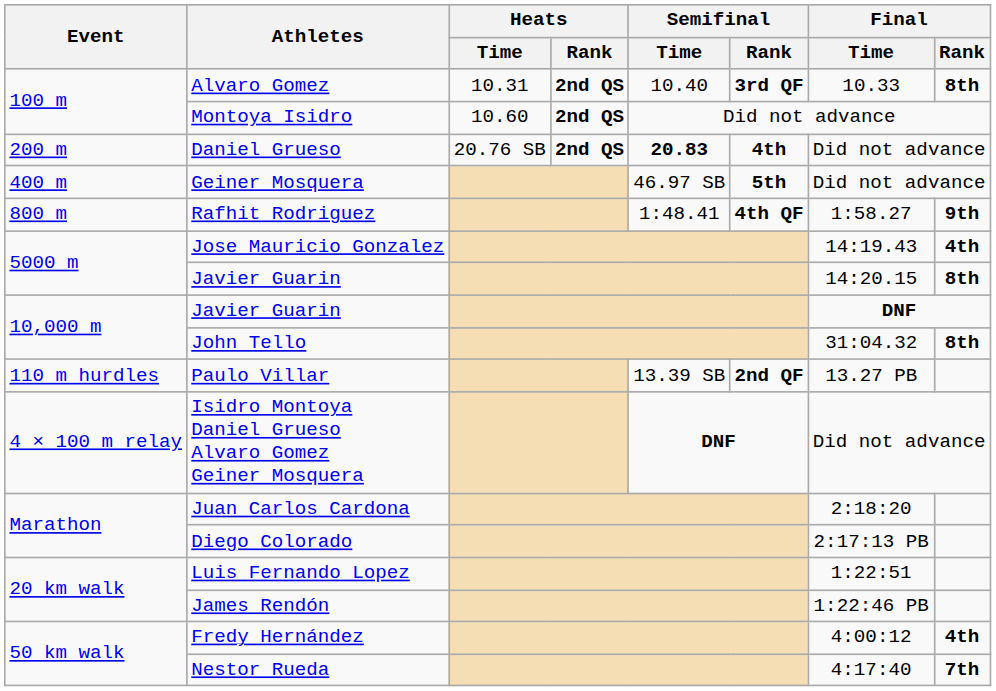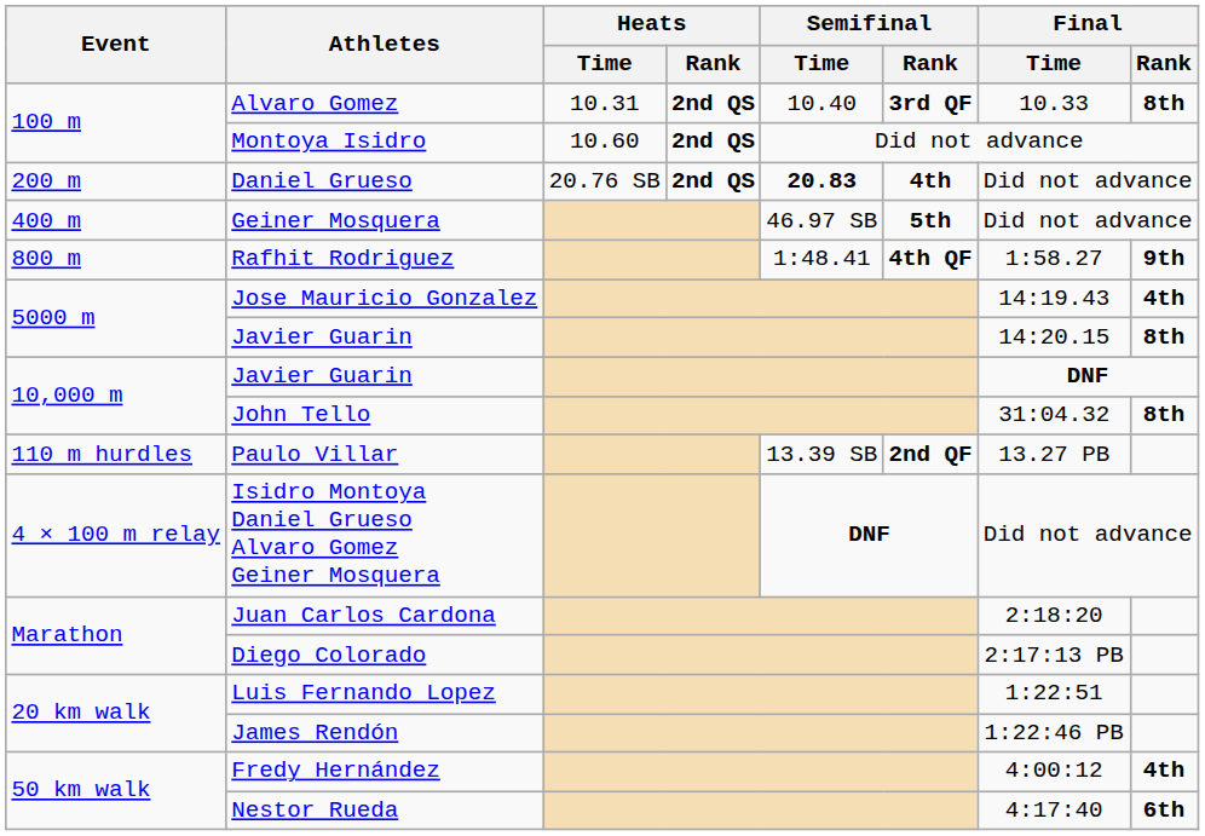 <table class="wikitable" border="1" style="font-size:90%">
 <tr>
 <th rowspan=2>Event</th>
 <th rowspan=2>Athletes</th>
 <th colspan=2>Heats</th>
 <th colspan=2>Semifinal</th>
 <th colspan=2>Final</th>
 </tr>
 <tr>
 <th>Time</th>
 <th>Rank</th>
 <th>Time</th>
 <th>Rank</th>
 <th>Time</th>
 <th>Rank</th>
 </tr>
 <tr>
 <td rowspan=2><a href='#'>100 m</a></td>
 <td><a href='#'>Alvaro Gomez</a></td>
 <td align=center>10.31</td>
 <td align=center><strong>2nd QS</strong></td>
 <td align=center>10.40</td>
 <td align=center><strong>3rd QF</strong></td>
 <td align=center>10.33</td>
 <td align=center><strong>8th</strong></td>
 </tr>
 <tr>
 <td><a href='#'>Montoya Isidro</a></td>
 <td align=center>10.60</td>
 <td align=center><strong>2nd QS</strong></td>
 <td align=center colspan="7">Did not advance</td>
 </tr>
 <tr>
 <td><a href='#'>200 m</a></td>
 <td><a href='#'>Daniel Grueso</a></td>
 <td align=center>20.76 SB</td>
 <td align=center><strong>2nd QS</strong></td>
 <td align=center><strong>20.83</strong></td>
 <td align=center><strong>4th</strong></td>
 <td align=center colspan="7">Did not advance</td>
 </tr>
 <tr>
 <td><a href='#'>400 m</a></td>
 <td><a href='#'>Geiner Mosquera</a></td>
 <td colspan=2 bgcolor=wheat></td>
 <td align=center>46.97 SB</td>
 <td align=center><strong>5th</strong></td>
 <td align=center colspan="7">Did not advance</td>
 </tr>
 <tr>
 <td><a href='#'>800 m</a></td>
 <td><a href='#'>Rafhit Rodriguez</a></td>
 <td colspan=2 bgcolor=wheat></td>
 <td align=center>1:48.41</td>
 <td align=center><strong>4th QF</strong></td>
 <td align=center>1:58.27</td>
 <td align=center><strong>9th</strong></td>
 </tr>
 <tr>
 <td rowspan=2><a href='#'>5000 m</a></td>
 <td><a href='#'>Jose Mauricio Gonzalez</a></td>
 <td colspan=4 bgcolor=wheat></td>
 <td align=center>14:19.43</td>
 <td align=center><strong>4th</strong></td>
 </tr>
 <tr>
 <td><a href='#'>Javier Guarin</a></td>
 <td colspan=4 bgcolor=wheat></td>
 <td align=center>14:20.15</td>
 <td align=center><strong>8th</strong></td>
 </tr>
 <tr>
 <td rowspan=2><a href='#'>10,000 m</a></td>
 <td><a href='#'>Javier Guarin</a></td>
 <td bgcolor=wheat colspan="4"></td>
 <td align=center colspan="7"><strong>DNF</strong></td>
 </tr>
 <tr>
 <td><a href='#'>John Tello</a></td>
 <td bgcolor=wheat colspan="4"></td>
 <td align=center>31:04.32</td>
 <td align=center><strong>8th</strong></td>
 </tr>
 <tr>
 <td><a href='#'>110 m hurdles</a></td>
 <td><a href='#'>Paulo Villar</a></td>
 <td align=center colspan=2 bgcolor=wheat></td>
 <td align=center>13.39 SB</td>
 <td align=center><strong>2nd QF</strong></td>
 <td align=center>13.27 PB</td>
 <td align=center></td>
 </tr>
 <tr>
 <td><a href='#'>4 × 100 m relay</a></td>
 <td><a href='#'>Isidro Montoya</a><br><a href='#'>Daniel Grueso</a><br><a href='#'>Alvaro Gomez</a><br><a href='#'>Geiner Mosquera</a></td>
 <td align=center colspan=2 bgcolor=wheat></td>
 <td align=center colspan=2><strong>DNF</strong></td>
 <td align=center colspan="7">Did not advance</td>
 </tr>
 <tr>
 <td rowspan=2><a href='#'>Marathon</a></td>
 <td><a href='#'>Juan Carlos Cardona</a></td>
 <td align=center colspan=4 bgcolor=wheat></td>
 <td align=center>2:18:20</td>
 <td align=center></td>
 </tr>
 <tr>
 <td><a href='#'>Diego Colorado</a></td>
 <td align=center colspan=4 bgcolor=wheat></td>
 <td align=center>2:17:13 PB</td>
 <td align=center></td>
 </tr>
 <tr>
 <td rowspan=2><a href='#'>20 km walk</a></td>
 <td><a href='#'>Luis Fernando Lopez</a></td>
 <td align=center colspan=4 bgcolor=wheat></td>
 <td align=center>1:22:51</td>
 <td align=center></td>
 </tr>
 <tr>
 <td><a href='#'>James Rendón</a></td>
 <td align=center colspan=4 bgcolor=wheat></td>
 <td align=center>1:22:46 PB</td>
 <td align=center></td>
 </tr>
 <tr>
 <td rowspan=2><a href='#'>50 km walk</a></td>
 <td><a href='#'>Fredy Hernández</a></td>
 <td align=center colspan=4 bgcolor=wheat></td>
 <td align=center>4:00:12</td>
 <td align=center><strong>4th</strong></td>
 </tr>
 <tr>
 <td><a href='#'>Nestor Rueda</a></td>
 <td colspan=4 bgcolor=wheat></td>
 <td align=center>4:17:40</td>
-<td align=center><strong>7th</strong></td>
+<td align=center><strong>6th</strong></td>
 </tr>
 </table>
